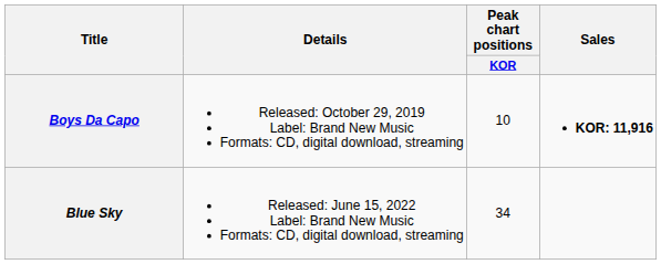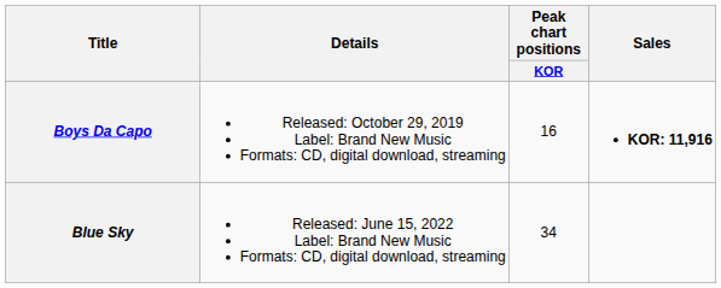 <table class="wikitable plainrowheaders" style="text-align:center;">
 <tr>
 <th scope="col" rowspan="2" style="width:13em;">Title</th>
 <th scope="col" rowspan="2">Details</th>
 <th scope="col" colspan="1" style="width:5em;">Peak chart positions</th>
 <th scope="col" rowspan="2">Sales</th>
 </tr>
 <tr>
 <th scope="col" style="font-size:90%; width:2.75em"><a href='#'>KOR</a><br></th>
 </tr>
 <tr>
 <th scope="row"><em><a href='#'>Boys Da Capo</a></em></th>
 <td><br><ul><li>Released: October 29, 2019</li><li>Label: Brand New Music</li><li>Formats: CD, digital download, streaming</li></ul></td>
-<td>10</td>
+<td>16</td>
 <td><strong><br><ul><li>KOR: 11,916</li></ul></strong></td>
 </tr>
 <tr>
 <th scope="row"><em>Blue Sky</em></th>
 <td><br><ul><li>Released: June 15, 2022</li><li>Label: Brand New Music</li><li>Formats: CD, digital download, streaming</li></ul></td>
 <td>34</td>
 <td></td>
 </tr>
 </table>
